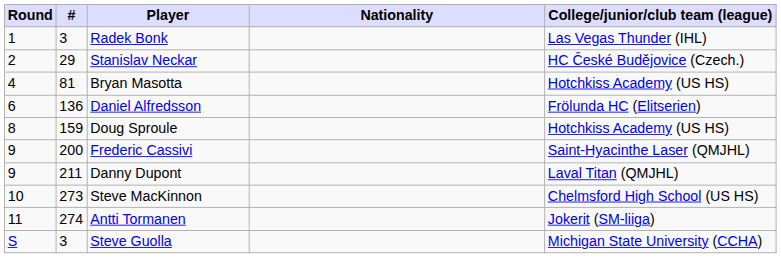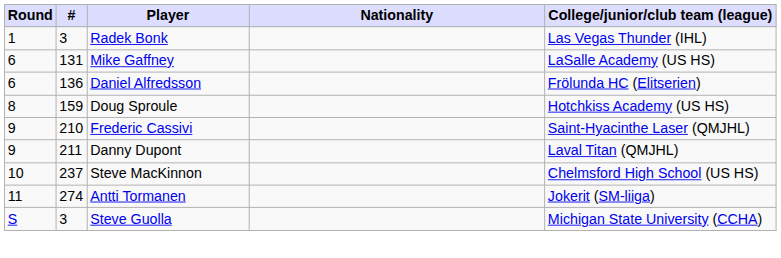 <table class="wikitable">
 <tr style="text-align:center;">
 <th style="background:#ddf; width:4.0%;">Round</th>
 <th style="background:#ddf; width:4.0%;">#</th>
 <th style="background:#ddf; width:21.0%;">Player</th>
 <th style="background:#ddf; width:40.0;">Nationality</th>
 <th style="background:#ddf; width:30.0%;">College/junior/club team (league)</th>
 </tr>
 <tr>
 <td>1</td>
 <td>3</td>
 <td><a href='#'>Radek Bonk</a></td>
 <td></td>
 <td><a href='#'>Las Vegas Thunder</a> (IHL)</td>
 </tr>
 <tr>
-<td>2</td>
-<td>29</td>
-<td><a href='#'>Stanislav Neckar</a></td>
+<td>6</td>
+<td>131</td>
+<td><a href='#'>Mike Gaffney</a></td>
 <td></td>
-<td><a href='#'>HC České Budějovice</a> (Czech.)</td>
-</tr>
-<tr>
-<td>4</td>
-<td>81</td>
-<td>Bryan Masotta</td>
-<td></td>
-<td><a href='#'>Hotchkiss Academy</a> (US HS)</td>
+<td><a href='#'>LaSalle Academy</a> (US HS)</td>
 </tr>
 <tr>
 <td>6</td>
 <td>136</td>
 <td><a href='#'>Daniel Alfredsson</a></td>
 <td></td>
 <td><a href='#'>Frölunda HC</a> (<a href='#'>Elitserien</a>)</td>
 </tr>
 <tr>
 <td>8</td>
 <td>159</td>
 <td>Doug Sproule</td>
 <td></td>
 <td><a href='#'>Hotchkiss Academy</a> (US HS)</td>
 </tr>
 <tr>
 <td>9</td>
-<td>200</td>
+<td>210</td>
 <td><a href='#'>Frederic Cassivi</a></td>
 <td></td>
 <td><a href='#'>Saint-Hyacinthe Laser</a> (QMJHL)</td>
 </tr>
 <tr>
 <td>9</td>
 <td>211</td>
 <td>Danny Dupont</td>
 <td></td>
 <td><a href='#'>Laval Titan</a> (QMJHL)</td>
 </tr>
 <tr>
 <td>10</td>
-<td>273</td>
+<td>237</td>
 <td>Steve MacKinnon</td>
 <td></td>
 <td><a href='#'>Chelmsford High School</a> (US HS)</td>
 </tr>
 <tr>
 <td>11</td>
 <td>274</td>
 <td><a href='#'>Antti Tormanen</a></td>
 <td></td>
 <td><a href='#'>Jokerit</a> (<a href='#'>SM-liiga</a>)</td>
 </tr>
 <tr>
 <td><a href='#'>S</a></td>
 <td>3</td>
 <td><a href='#'>Steve Guolla</a></td>
 <td></td>
 <td><a href='#'>Michigan State University</a> (<a href='#'>CCHA</a>)</td>
 </tr>
 </table>
